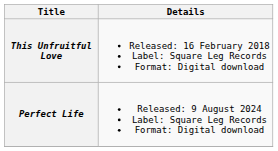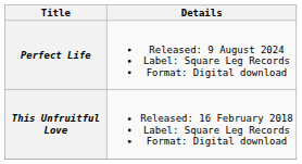 <table class="wikitable plainrowheaders" style="text-align:center">
 <tr>
 <th scope="col" style="width:10em;">Title</th>
 <th scope="col" style="width:19em;">Details</th>
 </tr>
 <tr>
+<th scope="row"><em>Perfect Life</em></th>
+<td><br><ul><li>Released: 9 August 2024</li><li>Label: Square Leg Records</li><li>Format: Digital download</li></ul></td>
+</tr>
+<tr>
 <th scope="row"><em>This Unfruitful Love</em></th>
 <td><br><ul><li>Released: 16 February 2018</li><li>Label: Square Leg Records</li><li>Format: Digital download</li></ul></td>
 </tr>
 <tr>
-<th scope="row"><em>Perfect Life</em></th>
-<td><br><ul><li>Released: 9 August 2024</li><li>Label: Square Leg Records</li><li>Format: Digital download</li></ul></td>
-</tr>
-<tr>
 </tr>
 </table>
